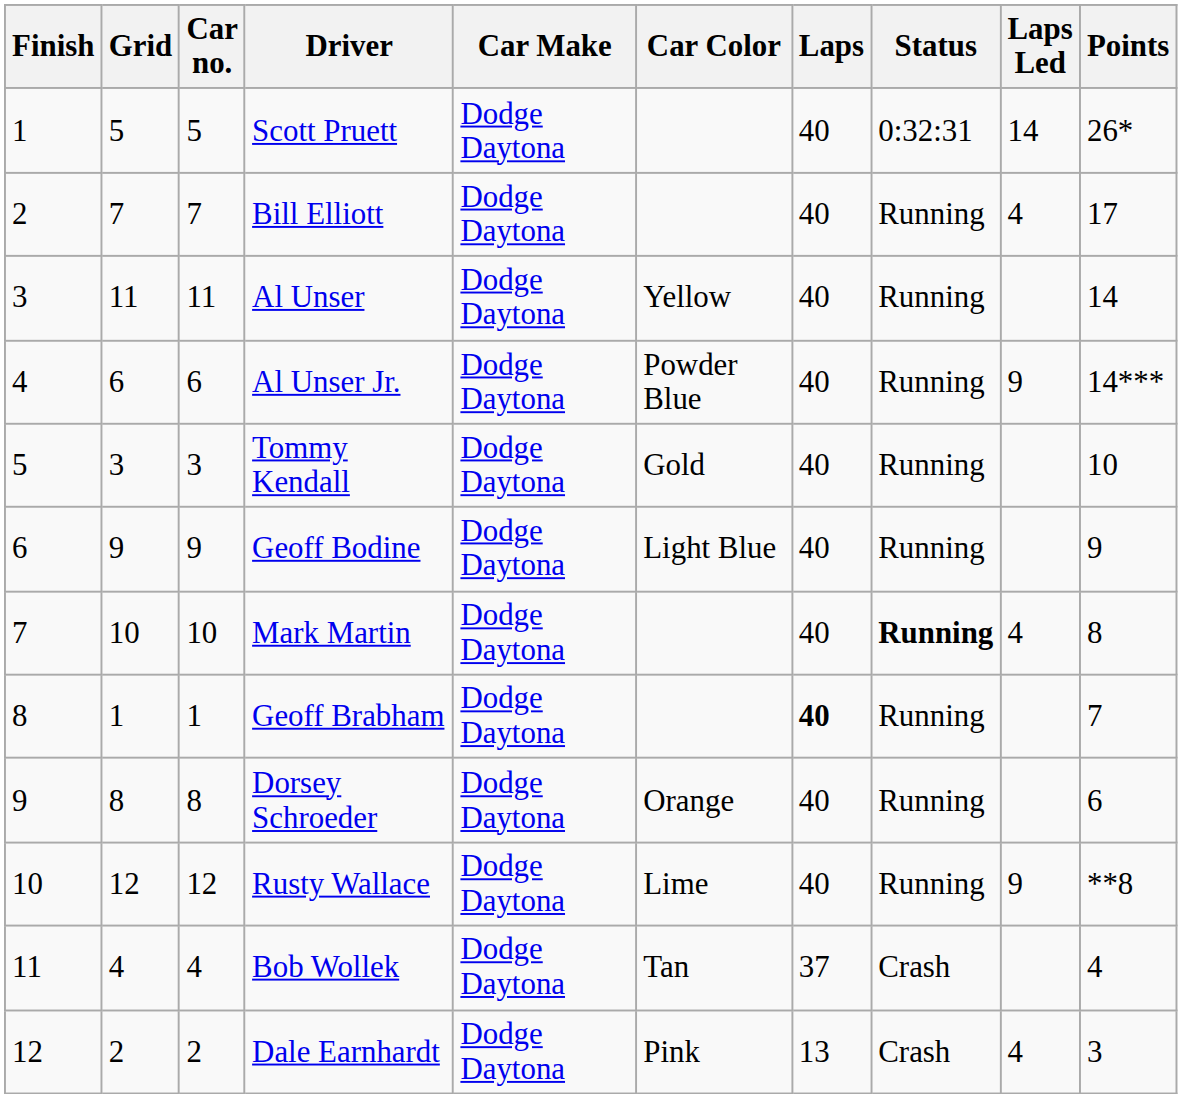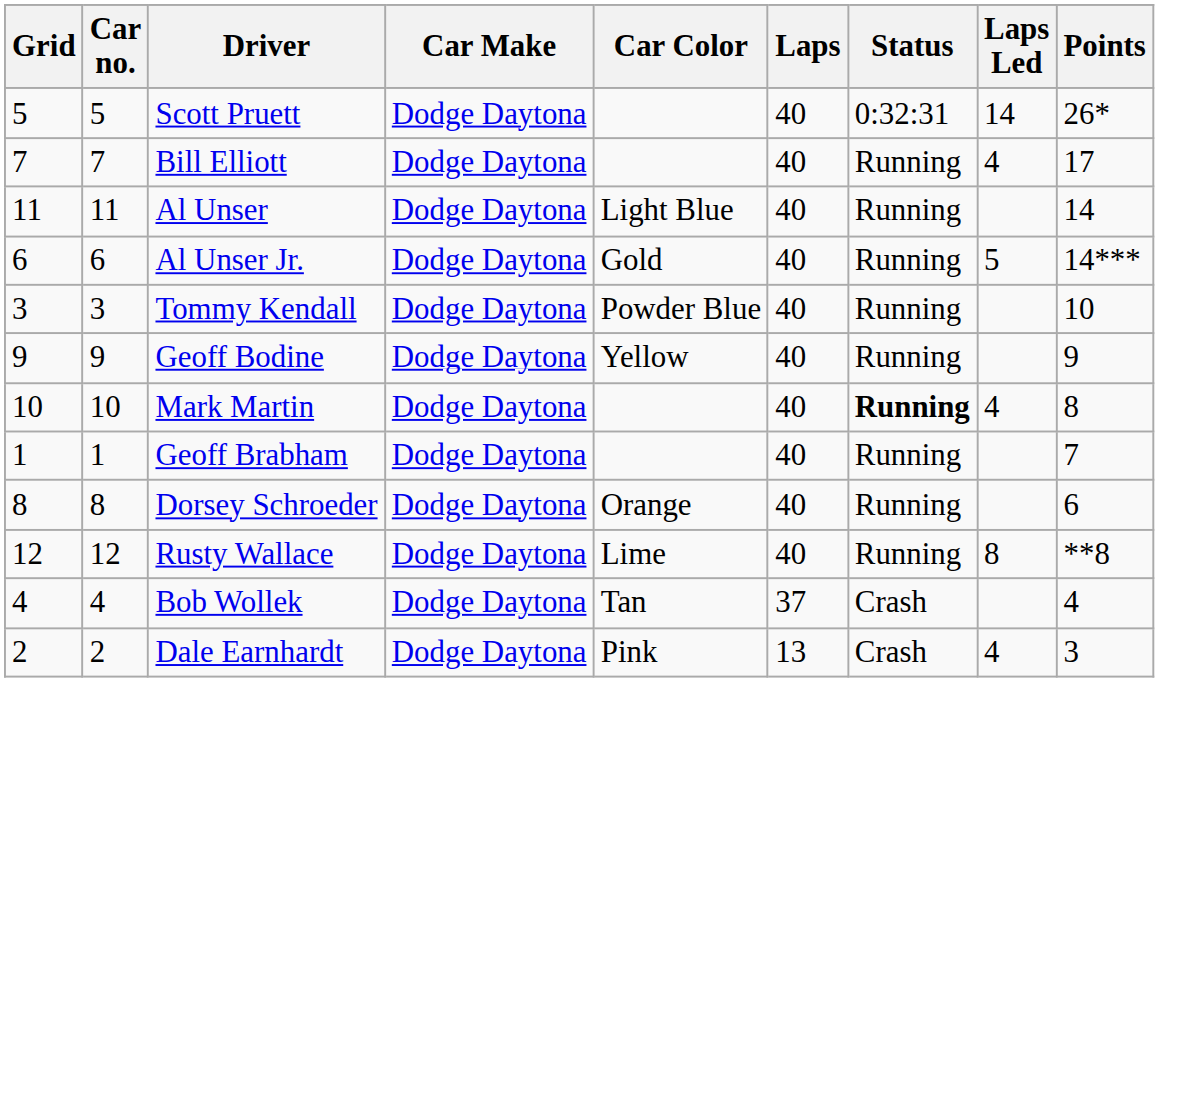 <table class="wikitable">
 <tr>
-<th>Finish</th>
 <th>Grid</th>
 <th>Car<br>no.</th>
 <th>Driver</th>
 <th>Car Make</th>
 <th>Car Color</th>
 <th>Laps</th>
 <th>Status</th>
 <th>Laps<br>Led</th>
 <th>Points</th>
 </tr>
 <tr>
-<td>1</td>
 <td>5</td>
 <td>5</td>
 <td> <a href='#'>Scott Pruett</a></td>
 <td><a href='#'>Dodge Daytona</a></td>
 <td><div></div></td>
 <td>40</td>
 <td>0:32:31</td>
 <td>14</td>
 <td>26*</td>
 </tr>
 <tr>
-<td>2</td>
 <td>7</td>
 <td>7</td>
 <td> <a href='#'>Bill Elliott</a></td>
 <td><a href='#'>Dodge Daytona</a></td>
 <td><div></div></td>
 <td>40</td>
 <td>Running</td>
 <td>4</td>
 <td>17</td>
 </tr>
 <tr>
-<td>3</td>
 <td>11</td>
 <td>11</td>
 <td> <a href='#'>Al Unser</a></td>
 <td><a href='#'>Dodge Daytona</a></td>
-<td><div> Yellow</div></td>
+<td><div> Light Blue</div></td>
 <td>40</td>
 <td>Running</td>
 <td></td>
 <td>14</td>
 </tr>
 <tr>
-<td>4</td>
 <td>6</td>
 <td>6</td>
 <td> <a href='#'>Al Unser Jr.</a></td>
 <td><a href='#'>Dodge Daytona</a></td>
-<td><div> Powder Blue</div></td>
+<td><div> Gold</div></td>
 <td>40</td>
 <td>Running</td>
-<td>9</td>
+<td>5</td>
 <td>14***</td>
 </tr>
 <tr>
-<td>5</td>
 <td>3</td>
 <td>3</td>
 <td> <a href='#'>Tommy Kendall</a></td>
 <td><a href='#'>Dodge Daytona</a></td>
-<td><div> Gold</div></td>
+<td><div> Powder Blue</div></td>
 <td>40</td>
 <td>Running</td>
 <td></td>
 <td>10</td>
 </tr>
 <tr>
-<td>6</td>
 <td>9</td>
 <td>9</td>
 <td> <a href='#'>Geoff Bodine</a></td>
 <td><a href='#'>Dodge Daytona</a></td>
-<td><div> Light Blue</div></td>
+<td><div> Yellow</div></td>
 <td>40</td>
 <td>Running</td>
 <td></td>
 <td>9</td>
 </tr>
 <tr>
-<td>7</td>
 <td>10</td>
 <td>10</td>
 <td> <a href='#'>Mark Martin</a></td>
 <td><a href='#'>Dodge Daytona</a></td>
 <td><div></div></td>
 <td>40</td>
 <td><strong>Running</strong></td>
 <td>4</td>
 <td>8</td>
 </tr>
 <tr>
-<td>8</td>
 <td>1</td>
 <td>1</td>
 <td> <a href='#'>Geoff Brabham</a></td>
 <td><a href='#'>Dodge Daytona</a></td>
 <td><div></div></td>
-<td><strong>40</strong></td>
+<td>40</td>
 <td>Running</td>
 <td></td>
 <td>7</td>
 </tr>
 <tr>
-<td>9</td>
 <td>8</td>
 <td>8</td>
 <td> <a href='#'>Dorsey Schroeder</a></td>
 <td><a href='#'>Dodge Daytona</a></td>
 <td><div> Orange</div></td>
 <td>40</td>
 <td>Running</td>
 <td></td>
 <td>6</td>
 </tr>
 <tr>
-<td>10</td>
 <td>12</td>
 <td>12</td>
 <td> <a href='#'>Rusty Wallace</a></td>
 <td><a href='#'>Dodge Daytona</a></td>
 <td><div> Lime</div></td>
 <td>40</td>
 <td>Running</td>
-<td>9</td>
+<td>8</td>
 <td>**8</td>
 </tr>
 <tr>
-<td>11</td>
 <td>4</td>
 <td>4</td>
 <td> <a href='#'>Bob Wollek</a></td>
 <td><a href='#'>Dodge Daytona</a></td>
 <td><div> Tan</div></td>
 <td>37</td>
 <td>Crash</td>
 <td></td>
 <td>4</td>
 </tr>
 <tr>
-<td>12</td>
 <td>2</td>
 <td>2</td>
 <td> <a href='#'>Dale Earnhardt</a></td>
 <td><a href='#'>Dodge Daytona</a></td>
 <td><div> Pink</div></td>
 <td>13</td>
 <td>Crash</td>
 <td>4</td>
 <td>3</td>
 </tr>
 </table>
